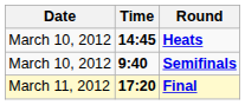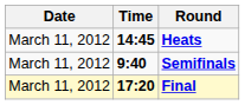 <table class="wikitable">
 <tr>
 <th>Date</th>
 <th>Time</th>
 <th>Round</th>
 </tr>
 <tr>
-<td>March 10, 2012</td>
+<td>March 11, 2012</td>
 <td><strong>14:45</strong></td>
 <td><strong><a href='#'>Heats</a></strong></td>
 </tr>
 <tr>
-<td>March 10, 2012</td>
+<td>March 11, 2012</td>
 <td><strong>9:40</strong></td>
 <td><strong><a href='#'>Semifinals</a></strong></td>
 </tr>
 <tr style=background:lemonchiffon>
 <td>March 11, 2012</td>
 <td><strong>17:20</strong></td>
 <td><strong><a href='#'>Final</a></strong></td>
 </tr>
 </table>
